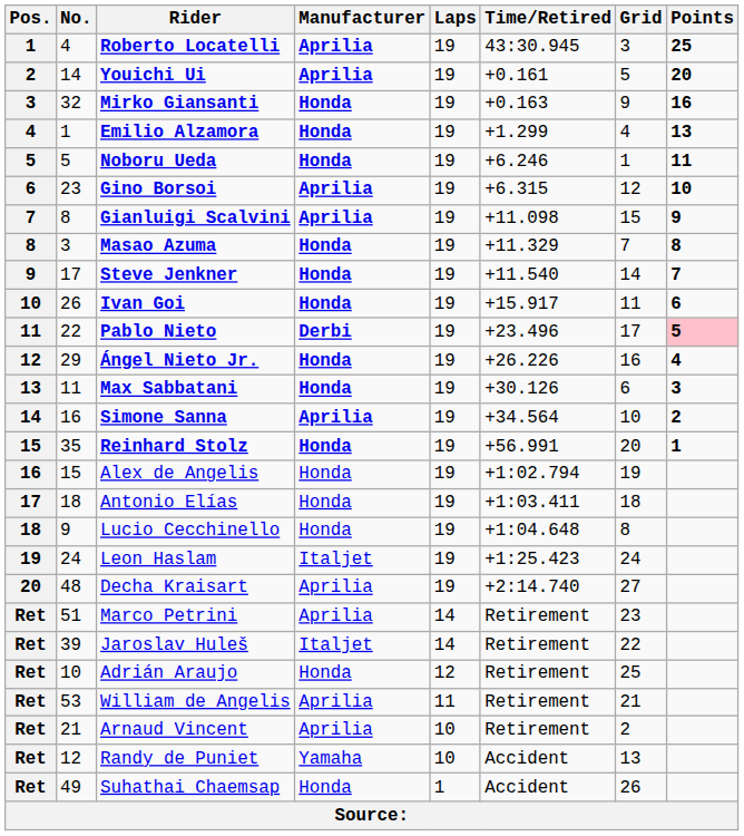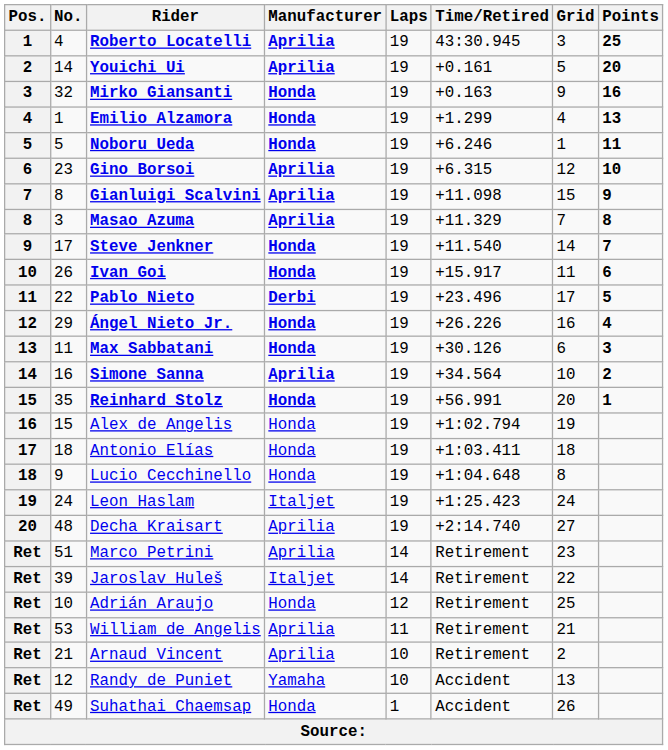 <table class="wikitable" style="font-size: 95%;">
 <tr>
 <th>Pos.</th>
 <th>No.</th>
 <th>Rider</th>
 <th>Manufacturer</th>
 <th>Laps</th>
 <th>Time/Retired</th>
 <th>Grid</th>
 <th>Points</th>
 </tr>
 <tr>
 <th>1</th>
 <td>4</td>
 <td> <strong><a href='#'>Roberto Locatelli</a></strong></td>
 <td><strong><a href='#'>Aprilia</a></strong></td>
 <td>19</td>
 <td>43:30.945</td>
 <td>3</td>
 <td><strong>25</strong></td>
 </tr>
 <tr>
 <th>2</th>
 <td>14</td>
 <td> <strong><a href='#'>Youichi Ui</a></strong></td>
 <td><strong><a href='#'>Aprilia</a></strong></td>
 <td>19</td>
 <td>+0.161</td>
 <td>5</td>
 <td><strong>20</strong></td>
 </tr>
 <tr>
 <th>3</th>
 <td>32</td>
 <td> <strong><a href='#'>Mirko Giansanti</a></strong></td>
 <td><strong><a href='#'>Honda</a></strong></td>
 <td>19</td>
 <td>+0.163</td>
 <td>9</td>
 <td><strong>16</strong></td>
 </tr>
 <tr>
 <th>4</th>
 <td>1</td>
 <td> <strong><a href='#'>Emilio Alzamora</a></strong></td>
 <td><strong><a href='#'>Honda</a></strong></td>
 <td>19</td>
 <td>+1.299</td>
 <td>4</td>
 <td><strong>13</strong></td>
 </tr>
 <tr>
 <th>5</th>
 <td>5</td>
 <td> <strong><a href='#'>Noboru Ueda</a></strong></td>
 <td><strong><a href='#'>Honda</a></strong></td>
 <td>19</td>
 <td>+6.246</td>
 <td>1</td>
 <td><strong>11</strong></td>
 </tr>
 <tr>
 <th>6</th>
 <td>23</td>
 <td> <strong><a href='#'>Gino Borsoi</a></strong></td>
 <td><strong><a href='#'>Aprilia</a></strong></td>
 <td>19</td>
 <td>+6.315</td>
 <td>12</td>
 <td><strong>10</strong></td>
 </tr>
 <tr>
 <th>7</th>
 <td>8</td>
 <td> <strong><a href='#'>Gianluigi Scalvini</a></strong></td>
 <td><strong><a href='#'>Aprilia</a></strong></td>
 <td>19</td>
 <td>+11.098</td>
 <td>15</td>
 <td><strong>9</strong></td>
 </tr>
 <tr>
 <th>8</th>
 <td>3</td>
 <td> <strong><a href='#'>Masao Azuma</a></strong></td>
-<td><strong><a href='#'>Honda</a></strong></td>
+<td><strong><a href='#'>Aprilia</a></strong></td>
 <td>19</td>
 <td>+11.329</td>
 <td>7</td>
 <td><strong>8</strong></td>
 </tr>
 <tr>
 <th>9</th>
 <td>17</td>
 <td> <strong><a href='#'>Steve Jenkner</a></strong></td>
 <td><strong><a href='#'>Honda</a></strong></td>
 <td>19</td>
 <td>+11.540</td>
 <td>14</td>
 <td><strong>7</strong></td>
 </tr>
 <tr>
 <th>10</th>
 <td>26</td>
 <td> <strong><a href='#'>Ivan Goi</a></strong></td>
 <td><strong><a href='#'>Honda</a></strong></td>
 <td>19</td>
 <td>+15.917</td>
 <td>11</td>
 <td><strong>6</strong></td>
 </tr>
 <tr>
 <th>11</th>
 <td>22</td>
 <td> <strong><a href='#'>Pablo Nieto</a></strong></td>
 <td><strong><a href='#'>Derbi</a></strong></td>
 <td>19</td>
 <td>+23.496</td>
 <td>17</td>
-<td style="background: pink;"><strong>5</strong></td>
+<td><strong>5</strong></td>
 </tr>
 <tr>
 <th>12</th>
 <td>29</td>
 <td> <strong><a href='#'>Ángel Nieto Jr.</a></strong></td>
 <td><strong><a href='#'>Honda</a></strong></td>
 <td>19</td>
 <td>+26.226</td>
 <td>16</td>
 <td><strong>4</strong></td>
 </tr>
 <tr>
 <th>13</th>
 <td>11</td>
 <td> <strong><a href='#'>Max Sabbatani</a></strong></td>
 <td><strong><a href='#'>Honda</a></strong></td>
 <td>19</td>
 <td>+30.126</td>
 <td>6</td>
 <td><strong>3</strong></td>
 </tr>
 <tr>
 <th>14</th>
 <td>16</td>
 <td> <strong><a href='#'>Simone Sanna</a></strong></td>
 <td><strong><a href='#'>Aprilia</a></strong></td>
 <td>19</td>
 <td>+34.564</td>
 <td>10</td>
 <td><strong>2</strong></td>
 </tr>
 <tr>
 <th>15</th>
 <td>35</td>
 <td> <strong><a href='#'>Reinhard Stolz</a></strong></td>
 <td><strong><a href='#'>Honda</a></strong></td>
 <td>19</td>
 <td>+56.991</td>
 <td>20</td>
 <td><strong>1</strong></td>
 </tr>
 <tr>
 <th>16</th>
 <td>15</td>
 <td> <a href='#'>Alex de Angelis</a></td>
 <td><a href='#'>Honda</a></td>
 <td>19</td>
 <td>+1:02.794</td>
 <td>19</td>
 <td></td>
 </tr>
 <tr>
 <th>17</th>
 <td>18</td>
 <td> <a href='#'>Antonio Elías</a></td>
 <td><a href='#'>Honda</a></td>
 <td>19</td>
 <td>+1:03.411</td>
 <td>18</td>
 <td></td>
 </tr>
 <tr>
 <th>18</th>
 <td>9</td>
 <td> <a href='#'>Lucio Cecchinello</a></td>
 <td><a href='#'>Honda</a></td>
 <td>19</td>
 <td>+1:04.648</td>
 <td>8</td>
 <td></td>
 </tr>
 <tr>
 <th>19</th>
 <td>24</td>
 <td> <a href='#'>Leon Haslam</a></td>
 <td><a href='#'>Italjet</a></td>
 <td>19</td>
 <td>+1:25.423</td>
 <td>24</td>
 <td></td>
 </tr>
 <tr>
 <th>20</th>
 <td>48</td>
 <td> <a href='#'>Decha Kraisart</a></td>
 <td><a href='#'>Aprilia</a></td>
 <td>19</td>
 <td>+2:14.740</td>
 <td>27</td>
 <td></td>
 </tr>
 <tr>
 <th>Ret</th>
 <td>51</td>
 <td> <a href='#'>Marco Petrini</a></td>
 <td><a href='#'>Aprilia</a></td>
 <td>14</td>
 <td>Retirement</td>
 <td>23</td>
 <td></td>
 </tr>
 <tr>
 <th>Ret</th>
 <td>39</td>
 <td> <a href='#'>Jaroslav Huleš</a></td>
 <td><a href='#'>Italjet</a></td>
 <td>14</td>
 <td>Retirement</td>
 <td>22</td>
 <td></td>
 </tr>
 <tr>
 <th>Ret</th>
 <td>10</td>
 <td> <a href='#'>Adrián Araujo</a></td>
 <td><a href='#'>Honda</a></td>
 <td>12</td>
 <td>Retirement</td>
 <td>25</td>
 <td></td>
 </tr>
 <tr>
 <th>Ret</th>
 <td>53</td>
 <td> <a href='#'>William de Angelis</a></td>
 <td><a href='#'>Aprilia</a></td>
 <td>11</td>
 <td>Retirement</td>
 <td>21</td>
 <td></td>
 </tr>
 <tr>
 <th>Ret</th>
 <td>21</td>
 <td> <a href='#'>Arnaud Vincent</a></td>
 <td><a href='#'>Aprilia</a></td>
 <td>10</td>
 <td>Retirement</td>
 <td>2</td>
 <td></td>
 </tr>
 <tr>
 <th>Ret</th>
 <td>12</td>
 <td> <a href='#'>Randy de Puniet</a></td>
 <td><a href='#'>Yamaha</a></td>
 <td>10</td>
 <td>Accident</td>
 <td>13</td>
 <td></td>
 </tr>
 <tr>
 <th>Ret</th>
 <td>49</td>
 <td> <a href='#'>Suhathai Chaemsap</a></td>
 <td><a href='#'>Honda</a></td>
 <td>1</td>
 <td>Accident</td>
 <td>26</td>
 <td></td>
 </tr>
 <tr>
 <th colspan=8>Source: </th>
 </tr>
 </table>
